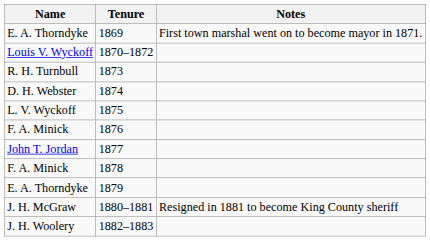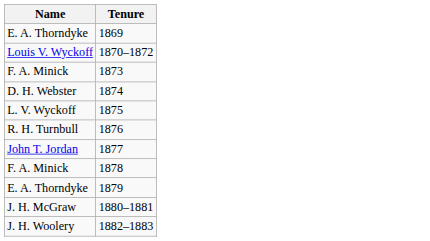 <table class="wikitable">
 <tr>
 <th>Name</th>
 <th>Tenure</th>
-<th>Notes</th>
 </tr>
 <tr>
 <td>E. A. Thorndyke</td>
 <td>1869</td>
-<td>First town marshal went on to become mayor in 1871. </td>
 </tr>
 <tr>
 <td><a href='#'>Louis V. Wyckoff</a></td>
 <td>1870–1872</td>
-<td></td>
 </tr>
 <tr>
-<td>R. H. Turnbull</td>
+<td>F. A. Minick</td>
 <td>1873</td>
-<td></td>
 </tr>
 <tr>
 <td>D. H. Webster</td>
 <td>1874</td>
-<td></td>
 </tr>
 <tr>
 <td>L. V. Wyckoff</td>
 <td>1875</td>
-<td></td>
 </tr>
 <tr>
-<td>F. A. Minick</td>
+<td>R. H. Turnbull</td>
 <td>1876</td>
-<td></td>
 </tr>
 <tr>
 <td><a href='#'>John T. Jordan</a></td>
 <td>1877</td>
-<td></td>
 </tr>
 <tr>
 <td>F. A. Minick</td>
 <td>1878</td>
-<td></td>
 </tr>
 <tr>
 <td>E. A. Thorndyke</td>
 <td>1879</td>
-<td></td>
 </tr>
 <tr>
 <td>J. H. McGraw</td>
 <td>1880–1881</td>
-<td>Resigned in 1881 to become King County sheriff</td>
 </tr>
 <tr>
 <td>J. H. Woolery</td>
 <td>1882–1883</td>
-<td></td>
 </tr>
 </table>
